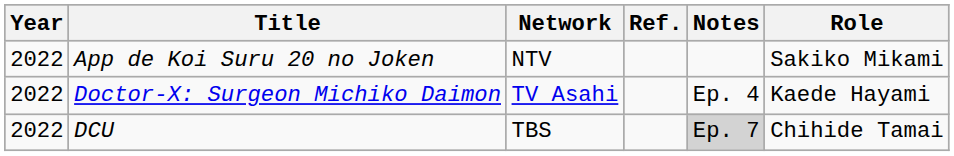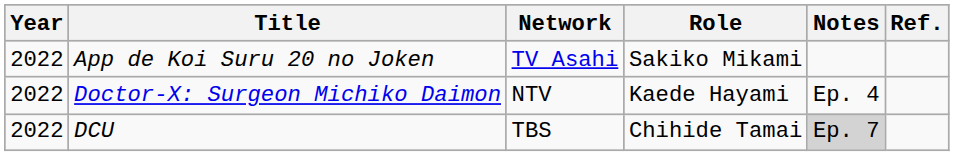 <table class="wikitable">
 <tr>
 <th>Year</th>
 <th>Title</th>
 <th>Network</th>
+<th>Role</th>
+<th>Notes</th>
 <th>Ref.</th>
-<th>Notes</th>
-<th>Role</th>
 </tr>
 <tr>
 <td>2022</td>
 <td><em>App de Koi Suru 20 no Joken</em></td>
-<td>NTV</td>
+<td><a href='#'>TV Asahi</a></td>
+<td>Sakiko Mikami</td>
 <td></td>
 <td></td>
-<td>Sakiko Mikami</td>
 </tr>
 <tr>
 <td>2022</td>
 <td><em><a href='#'>Doctor-X: Surgeon Michiko Daimon</a></em></td>
-<td><a href='#'>TV Asahi</a></td>
+<td>NTV</td>
+<td>Kaede Hayami</td>
+<td>Ep. 4</td>
 <td></td>
-<td>Ep. 4</td>
-<td>Kaede Hayami</td>
 </tr>
 <tr>
 <td>2022</td>
 <td><em>DCU</em></td>
 <td>TBS</td>
+<td>Chihide Tamai</td>
+<td style="background: lightgrey;">Ep. 7</td>
 <td></td>
-<td style="background: lightgrey;">Ep. 7</td>
-<td>Chihide Tamai</td>
 </tr>
 </table>
